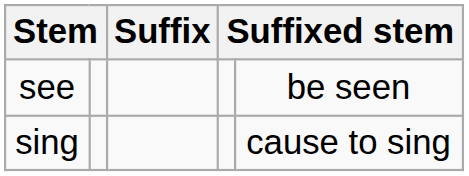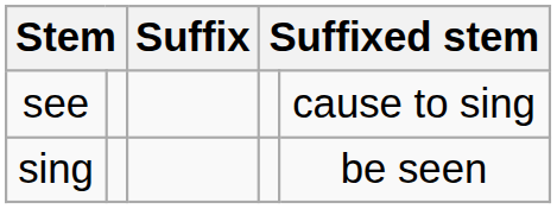 <table class="wikitable" style="text-align: center;">
 <tr>
 <th colspan="2">Stem</th>
 <th>Suffix</th>
 <th colspan="2">Suffixed stem</th>
 </tr>
 <tr>
 <td>see</td>
 <td></td>
 <td></td>
 <td></td>
-<td>be seen</td>
+<td>cause to sing</td>
 </tr>
 <tr>
 <td>sing</td>
 <td></td>
 <td></td>
 <td></td>
-<td>cause to sing</td>
+<td>be seen</td>
 </tr>
 </table>
